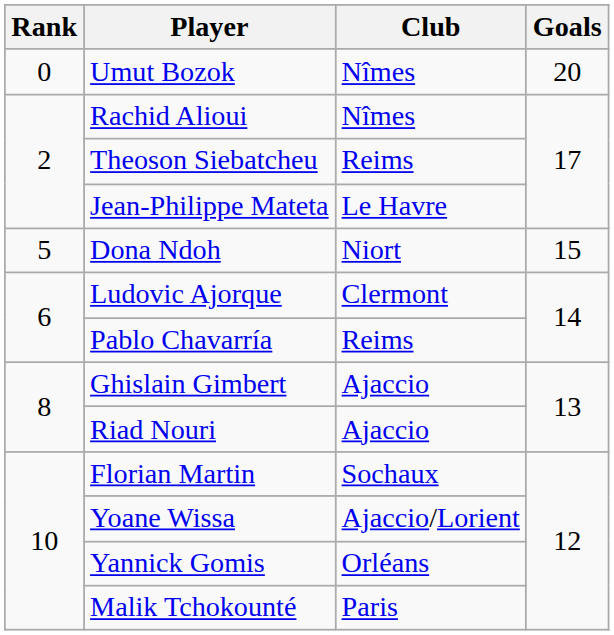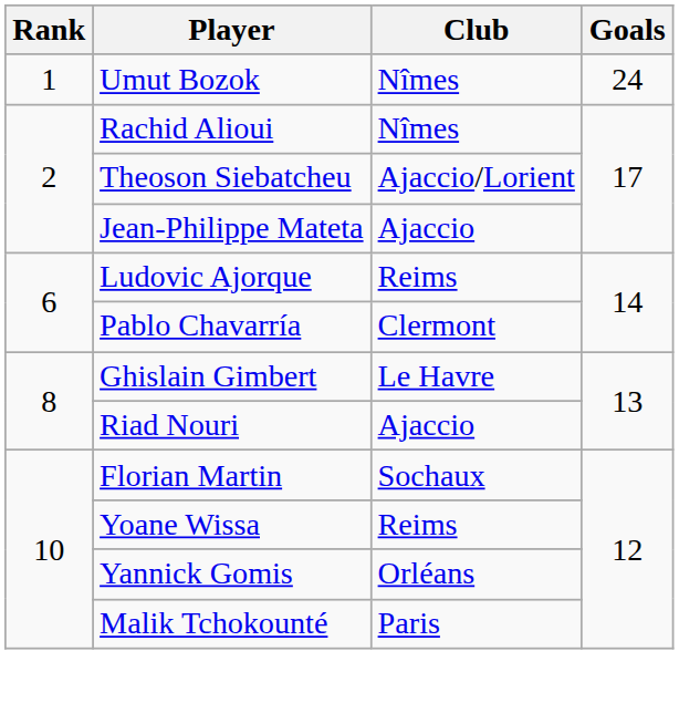 <table class="wikitable" style="text-align:center">
 <tr>
 <th>Rank</th>
 <th>Player</th>
 <th>Club</th>
 <th>Goals</th>
 </tr>
 <tr>
-<td>0</td>
+<td>1</td>
 <td align=left> <a href='#'>Umut Bozok</a></td>
 <td align=left><a href='#'>Nîmes</a></td>
-<td>20</td>
+<td>24</td>
 </tr>
 <tr>
 <td rowspan=3>2</td>
 <td align=left> <a href='#'>Rachid Alioui</a></td>
 <td align=left><a href='#'>Nîmes</a></td>
 <td rowspan=3>17</td>
 </tr>
 <tr>
 <td align=left> <a href='#'>Theoson Siebatcheu</a></td>
-<td align=left><a href='#'>Reims</a></td>
+<td align=left><a href='#'>Ajaccio</a>/<a href='#'>Lorient</a></td>
 </tr>
 <tr>
 <td align=left> <a href='#'>Jean-Philippe Mateta</a></td>
-<td align=left><a href='#'>Le Havre</a></td>
-</tr>
-<tr>
-<td>5</td>
-<td align=left> <a href='#'>Dona Ndoh</a></td>
-<td align=left><a href='#'>Niort</a></td>
-<td>15</td>
+<td align=left><a href='#'>Ajaccio</a></td>
 </tr>
 <tr>
 <td rowspan=2>6</td>
 <td align=left> <a href='#'>Ludovic Ajorque</a></td>
-<td align=left><a href='#'>Clermont</a></td>
+<td align=left><a href='#'>Reims</a></td>
 <td rowspan=2>14</td>
 </tr>
 <tr>
 <td align=left> <a href='#'>Pablo Chavarría</a></td>
-<td align=left><a href='#'>Reims</a></td>
+<td align=left><a href='#'>Clermont</a></td>
 </tr>
 <tr>
 <td rowspan=2>8</td>
 <td align=left> <a href='#'>Ghislain Gimbert</a></td>
-<td align=left><a href='#'>Ajaccio</a></td>
+<td align=left><a href='#'>Le Havre</a></td>
 <td rowspan=2>13</td>
 </tr>
 <tr>
 <td align=left> <a href='#'>Riad Nouri</a></td>
 <td align=left><a href='#'>Ajaccio</a></td>
 </tr>
 <tr>
 <td rowspan=4>10</td>
 <td align=left> <a href='#'>Florian Martin</a></td>
 <td align=left><a href='#'>Sochaux</a></td>
 <td rowspan=4>12</td>
 </tr>
 <tr>
 <td align=left> <a href='#'>Yoane Wissa</a></td>
-<td align=left><a href='#'>Ajaccio</a>/<a href='#'>Lorient</a></td>
+<td align=left><a href='#'>Reims</a></td>
 </tr>
 <tr>
 <td align=left> <a href='#'>Yannick Gomis</a></td>
 <td align=left><a href='#'>Orléans</a></td>
 </tr>
 <tr>
 <td align=left> <a href='#'>Malik Tchokounté</a></td>
 <td align=left><a href='#'>Paris</a></td>
 </tr>
 </table>
